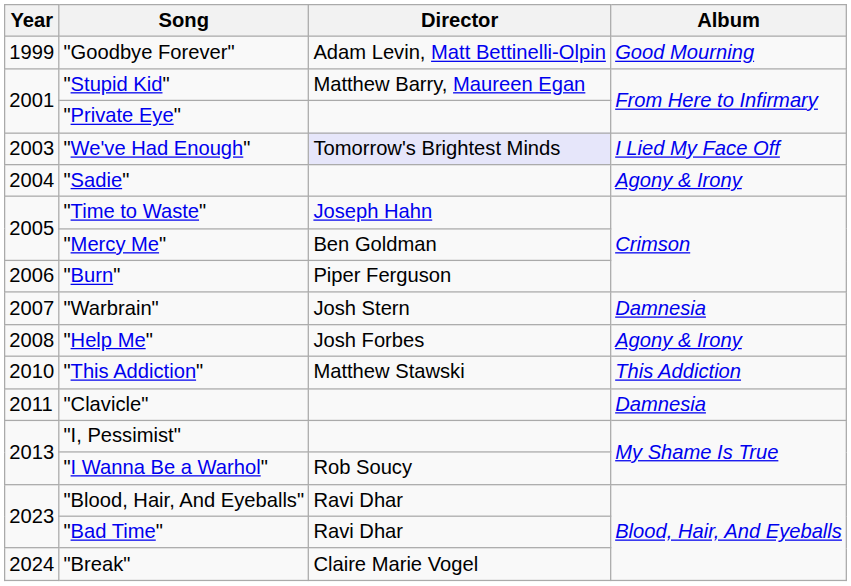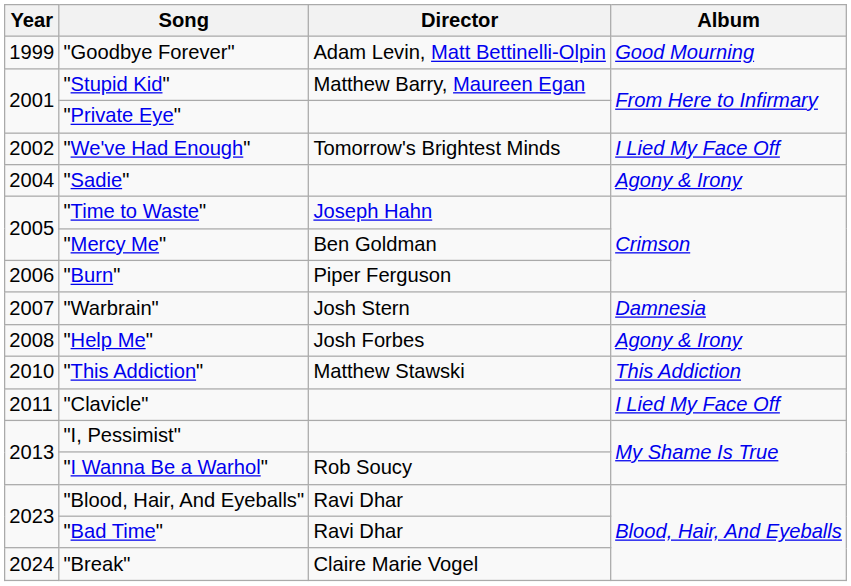 <table class="wikitable">
 <tr>
 <th>Year</th>
 <th>Song</th>
 <th>Director</th>
 <th>Album</th>
 </tr>
 <tr>
 <td>1999</td>
 <td>"Goodbye Forever"</td>
 <td>Adam Levin, <a href='#'>Matt Bettinelli-Olpin</a></td>
 <td><em><a href='#'>Good Mourning</a></em></td>
 </tr>
 <tr>
 <td rowspan="2">2001</td>
 <td>"<a href='#'>Stupid Kid</a>"</td>
 <td>Matthew Barry, <a href='#'>Maureen Egan</a></td>
 <td rowspan=2><em><a href='#'>From Here to Infirmary</a></em></td>
 </tr>
 <tr>
 <td>"<a href='#'>Private Eye</a>"</td>
 <td></td>
 </tr>
 <tr>
-<td>2003</td>
+<td>2002</td>
 <td>"<a href='#'>We've Had Enough</a>"</td>
-<td style="background: lavender;">Tomorrow's Brightest Minds</td>
+<td>Tomorrow's Brightest Minds</td>
 <td><em><a href='#'>I Lied My Face Off</a></em></td>
 </tr>
 <tr>
 <td>2004</td>
 <td>"<a href='#'>Sadie</a>"</td>
 <td></td>
 <td><em><a href='#'>Agony & Irony</a></em></td>
 </tr>
 <tr>
 <td rowspan=2>2005</td>
 <td>"<a href='#'>Time to Waste</a>"</td>
 <td><a href='#'>Joseph Hahn</a></td>
 <td rowspan=3><em><a href='#'>Crimson</a></em></td>
 </tr>
 <tr>
 <td>"<a href='#'>Mercy Me</a>"</td>
 <td>Ben Goldman</td>
 </tr>
 <tr>
 <td>2006</td>
 <td>"<a href='#'>Burn</a>"</td>
 <td>Piper Ferguson</td>
 </tr>
 <tr>
 <td>2007</td>
 <td>"Warbrain"</td>
 <td>Josh Stern</td>
 <td><em><a href='#'>Damnesia</a></em></td>
 </tr>
 <tr>
 <td>2008</td>
 <td>"<a href='#'>Help Me</a>"</td>
 <td>Josh Forbes</td>
 <td><em><a href='#'>Agony & Irony</a></em></td>
 </tr>
 <tr>
 <td>2010</td>
 <td>"<a href='#'>This Addiction</a>"</td>
 <td>Matthew Stawski</td>
 <td><em><a href='#'>This Addiction</a></em></td>
 </tr>
 <tr>
 <td>2011</td>
 <td>"Clavicle"</td>
 <td></td>
-<td><em><a href='#'>Damnesia</a></em></td>
+<td><em><a href='#'>I Lied My Face Off</a></em></td>
 </tr>
 <tr>
 <td rowspan=2>2013</td>
 <td>"I, Pessimist"</td>
 <td></td>
 <td rowspan=2><em><a href='#'>My Shame Is True</a></em></td>
 </tr>
 <tr>
 <td>"<a href='#'>I Wanna Be a Warhol</a>"</td>
 <td>Rob Soucy</td>
 </tr>
 <tr>
 <td rowspan="2">2023</td>
 <td>"Blood, Hair, And Eyeballs"</td>
 <td>Ravi Dhar</td>
 <td rowspan="3"><em><a href='#'>Blood, Hair, And Eyeballs</a></em></td>
 </tr>
 <tr>
 <td>"<a href='#'>Bad Time</a>"</td>
 <td>Ravi Dhar</td>
 </tr>
 <tr>
 <td>2024</td>
 <td>"Break"</td>
 <td>Claire Marie Vogel</td>
 </tr>
 </table>
